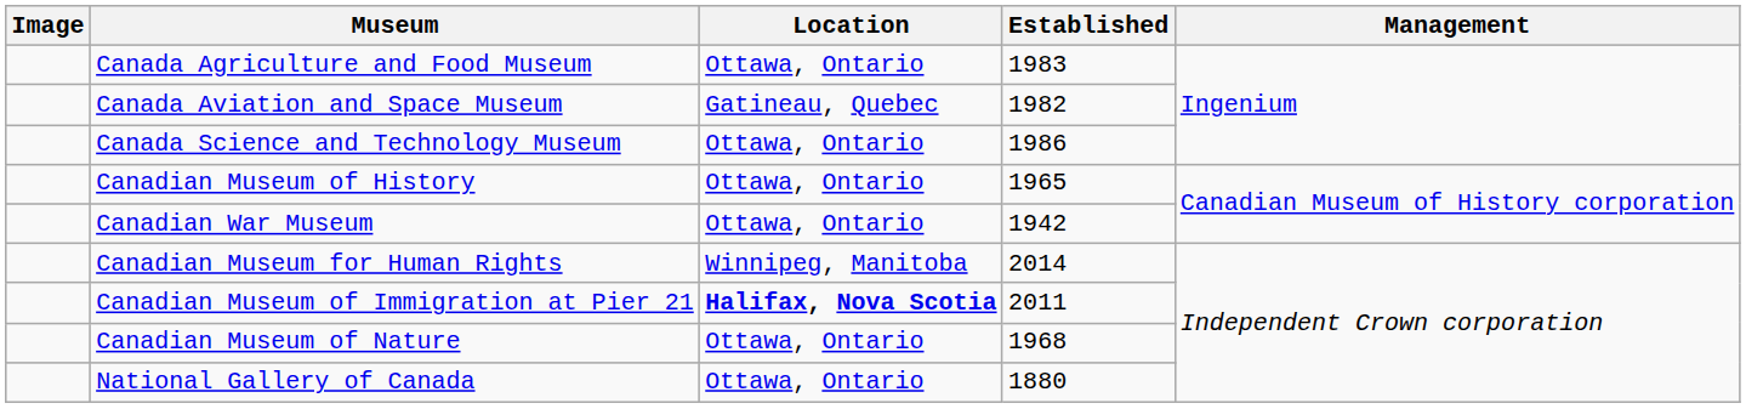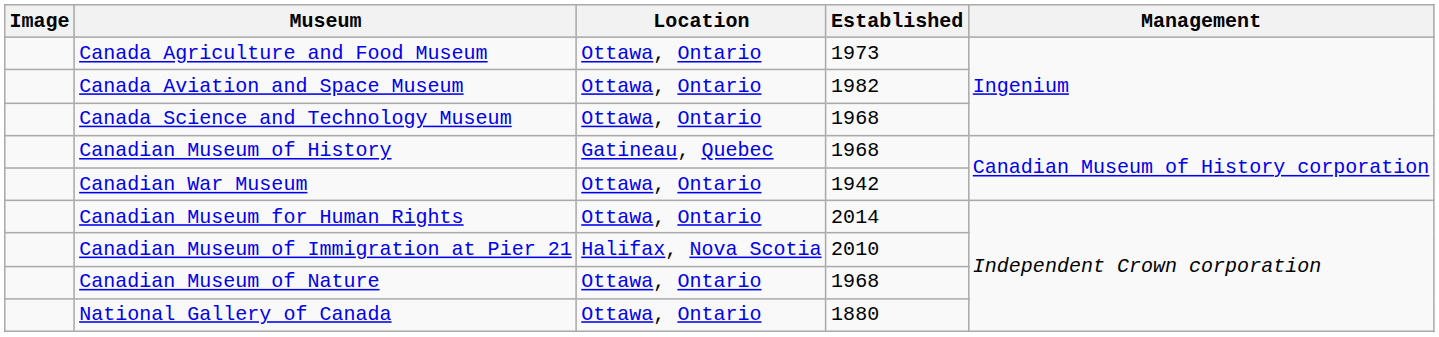 <table class="wikitable sortable">
 <tr>
 <th>Image</th>
 <th>Museum</th>
 <th>Location</th>
 <th>Established</th>
 <th>Management</th>
 </tr>
 <tr>
 <td></td>
 <td><a href='#'>Canada Agriculture and Food Museum</a></td>
 <td><a href='#'>Ottawa</a>, <a href='#'>Ontario</a></td>
-<td>1983</td>
+<td>1973</td>
 <td rowspan=3><a href='#'>Ingenium</a></td>
 </tr>
 <tr>
 <td></td>
 <td><a href='#'>Canada Aviation and Space Museum</a></td>
-<td><a href='#'>Gatineau</a>, <a href='#'>Quebec</a></td>
+<td><a href='#'>Ottawa</a>, <a href='#'>Ontario</a></td>
 <td>1982</td>
 </tr>
 <tr>
 <td></td>
 <td><a href='#'>Canada Science and Technology Museum</a></td>
 <td><a href='#'>Ottawa</a>, <a href='#'>Ontario</a></td>
-<td>1986</td>
+<td>1968</td>
 </tr>
 <tr>
 <td></td>
 <td><a href='#'>Canadian Museum of History</a></td>
-<td><a href='#'>Ottawa</a>, <a href='#'>Ontario</a></td>
-<td>1965</td>
+<td><a href='#'>Gatineau</a>, <a href='#'>Quebec</a></td>
+<td>1968</td>
 <td rowspan=2><a href='#'>Canadian Museum of History corporation</a></td>
 </tr>
 <tr>
 <td></td>
 <td><a href='#'>Canadian War Museum</a></td>
 <td><a href='#'>Ottawa</a>, <a href='#'>Ontario</a></td>
 <td>1942</td>
 </tr>
 <tr>
 <td></td>
 <td><a href='#'>Canadian Museum for Human Rights</a></td>
-<td><a href='#'>Winnipeg</a>, <a href='#'>Manitoba</a></td>
+<td><a href='#'>Ottawa</a>, <a href='#'>Ontario</a></td>
 <td>2014</td>
 <td rowspan=4><em>Independent Crown corporation</em></td>
 </tr>
 <tr>
 <td></td>
 <td><a href='#'>Canadian Museum of Immigration at Pier 21</a></td>
-<td><strong><a href='#'>Halifax</a>, <a href='#'>Nova Scotia</a></strong></td>
-<td>2011</td>
+<td><a href='#'>Halifax</a>, <a href='#'>Nova Scotia</a></td>
+<td>2010</td>
 </tr>
 <tr>
 <td></td>
 <td><a href='#'>Canadian Museum of Nature</a></td>
 <td><a href='#'>Ottawa</a>, <a href='#'>Ontario</a></td>
 <td>1968</td>
 </tr>
 <tr>
 <td></td>
 <td><a href='#'>National Gallery of Canada</a></td>
 <td><a href='#'>Ottawa</a>, <a href='#'>Ontario</a></td>
 <td>1880</td>
 </tr>
 </table>
